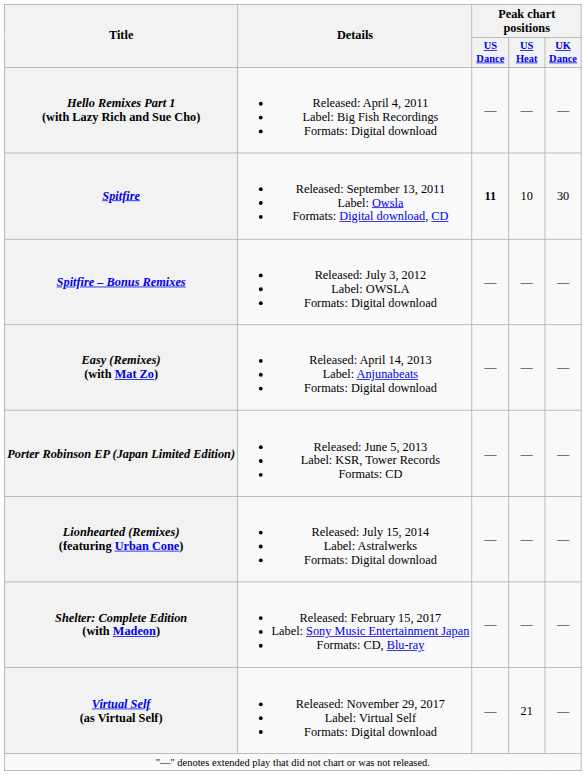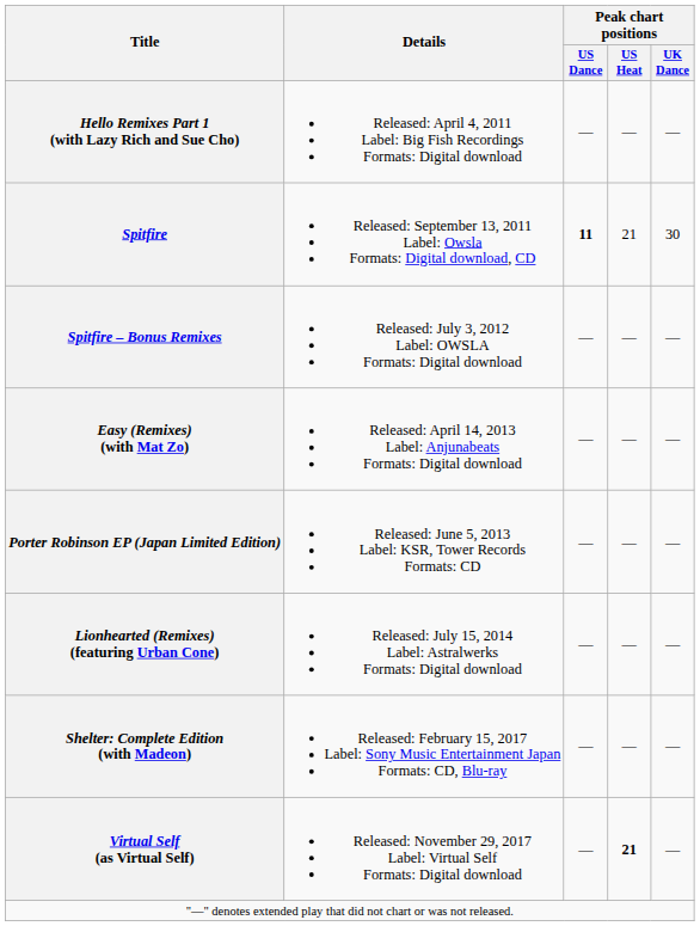 <table class="wikitable plainrowheaders" style="text-align:center;">
 <tr>
 <th scope="col" rowspan="2">Title</th>
 <th scope="col" rowspan="2">Details</th>
 <th scope="col" colspan="3">Peak chart positions</th>
 </tr>
 <tr>
 <th scope="col" style="width:3em;font-size:85%;"><a href='#'>US<br>Dance</a><br></th>
 <th scope="col" style="width:3em;font-size:85%;"><a href='#'>US<br>Heat</a><br></th>
 <th scope="col" style="width:3em;font-size:85%;"><a href='#'>UK<br>Dance</a><br></th>
 </tr>
 <tr>
 <th scope="row"><em>Hello Remixes Part 1</em><br><span>(with Lazy Rich and Sue Cho)</span></th>
 <td><br><ul><li>Released: April 4, 2011</li><li>Label: Big Fish Recordings</li><li>Formats: Digital download</li></ul></td>
 <td>—</td>
 <td>—</td>
 <td>—</td>
 </tr>
 <tr>
 <th scope="row"><em><a href='#'>Spitfire</a></em></th>
 <td><br><ul><li>Released: September 13, 2011</li><li>Label: <a href='#'>Owsla</a></li><li>Formats: <a href='#'>Digital download</a>, <a href='#'>CD</a></li></ul></td>
 <td><strong>11</strong></td>
-<td>10</td>
+<td>21</td>
 <td>30</td>
 </tr>
 <tr>
 <th scope="row"><em><a href='#'>Spitfire – Bonus Remixes</a></em></th>
 <td><br><ul><li>Released: July 3, 2012</li><li>Label: OWSLA</li><li>Formats: Digital download</li></ul></td>
 <td>—</td>
 <td>—</td>
 <td>—</td>
 </tr>
 <tr>
 <th scope="row"><em>Easy (Remixes)</em><br><span>(with <a href='#'>Mat Zo</a>)</span></th>
 <td><br><ul><li>Released: April 14, 2013</li><li>Label: <a href='#'>Anjunabeats</a></li><li>Formats: Digital download</li></ul></td>
 <td>—</td>
 <td>—</td>
 <td>—</td>
 </tr>
 <tr>
 <th scope="row"><em>Porter Robinson EP (Japan Limited Edition)</em></th>
 <td><br><ul><li>Released: June 5, 2013</li><li>Label: KSR, Tower Records</li><li>Formats: CD</li></ul></td>
 <td>—</td>
 <td>—</td>
 <td>—</td>
 </tr>
 <tr>
 <th scope="row"><em>Lionhearted (Remixes)</em><br><span>(featuring <a href='#'>Urban Cone</a>)</span></th>
 <td><br><ul><li>Released: July 15, 2014</li><li>Label: Astralwerks</li><li>Formats: Digital download</li></ul></td>
 <td>—</td>
 <td>—</td>
 <td>—</td>
 </tr>
 <tr>
 <th scope="row"><em>Shelter: Complete Edition</em><br><span>(with <a href='#'>Madeon</a>)</span></th>
 <td><br><ul><li>Released: February 15, 2017</li><li>Label: <a href='#'>Sony Music Entertainment Japan</a></li><li>Formats: CD, <a href='#'>Blu-ray</a></li></ul></td>
 <td>—</td>
 <td>—</td>
 <td>—</td>
 </tr>
 <tr>
 <th scope="row"><em><a href='#'>Virtual Self</a></em><br><span>(as Virtual Self)</span></th>
 <td><br><ul><li>Released: November 29, 2017</li><li>Label: Virtual Self</li><li>Formats: Digital download</li></ul></td>
 <td>—</td>
-<td>21</td>
+<td><strong>21</strong></td>
 <td>—</td>
 </tr>
 <tr>
 <td colspan="9" style="font-size:85%">"—" denotes extended play that did not chart or was not released.</td>
 </tr>
 </table>
